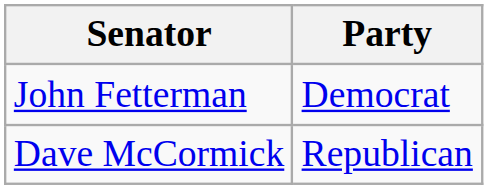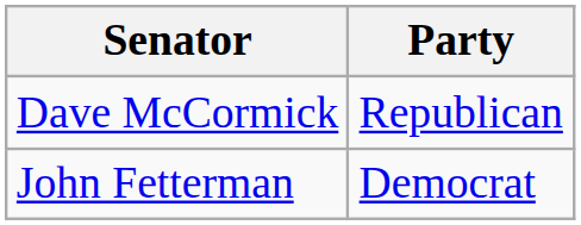 <table class="wikitable">
 <tr>
 <th>Senator</th>
 <th>Party</th>
 </tr>
 <tr>
+<td><a href='#'>Dave McCormick</a></td>
+<td><a href='#'>Republican</a></td>
+</tr>
+<tr>
 <td><a href='#'>John Fetterman</a></td>
 <td><a href='#'>Democrat</a></td>
 </tr>
-<tr>
-<td><a href='#'>Dave McCormick</a></td>
-<td><a href='#'>Republican</a></td>
-</tr>
 </table>
